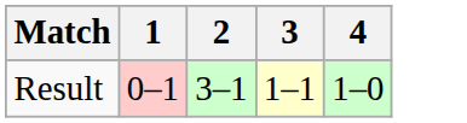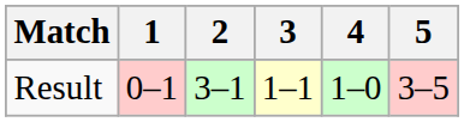 <table class="wikitable">
 <tr>
 <th>Match</th>
 <th>1</th>
 <th>2</th>
 <th>3</th>
 <th>4</th>
+<th>5</th>
 </tr>
 <tr>
 <td>Result</td>
 <td bgcolor="#FFCCCC">0–1</td>
 <td bgcolor="#CCFFCC">3–1</td>
 <td bgcolor="#FFFFCC">1–1</td>
 <td bgcolor="#CCFFCC">1–0</td>
+<td bgcolor="#FFCCCC">3–5</td>
 </tr>
 </table>
